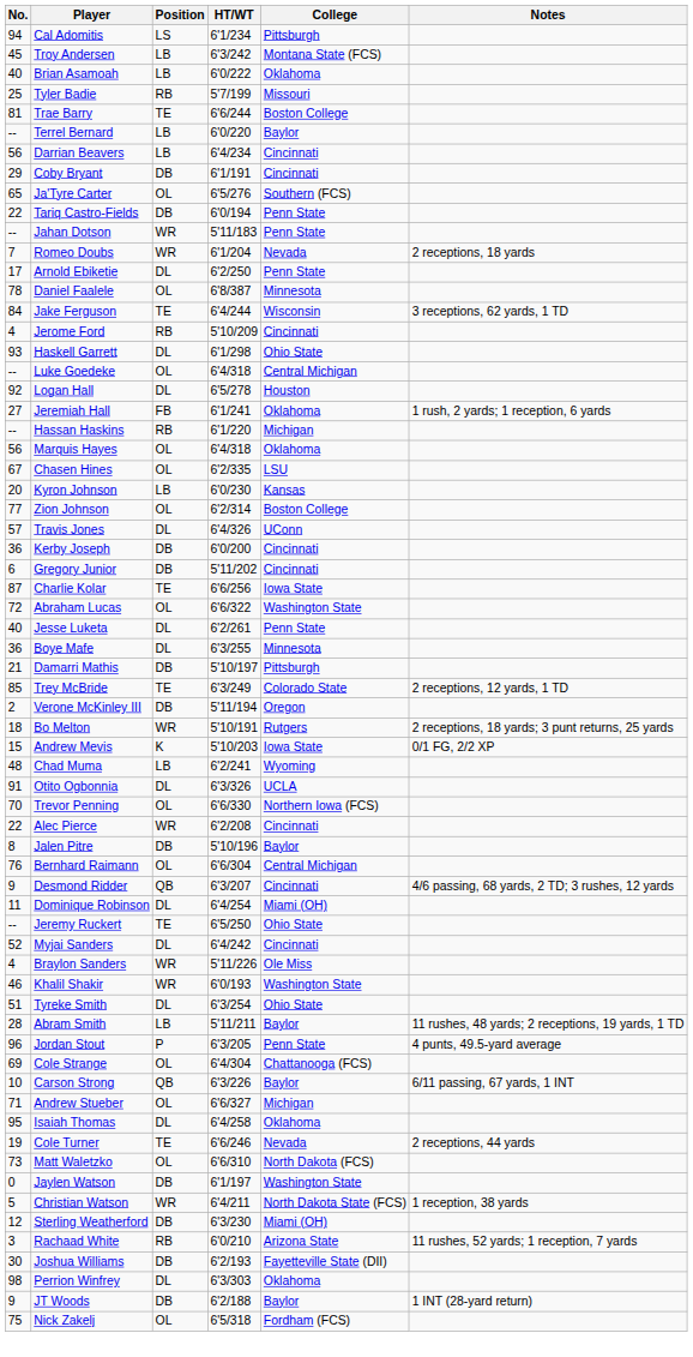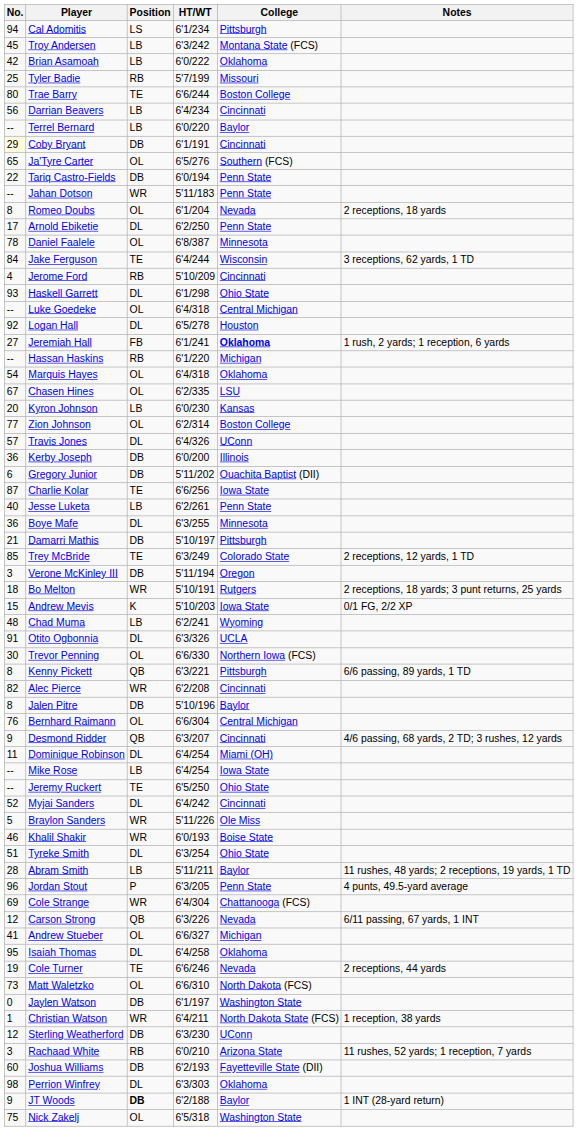 <table class = "wikitable sortable">
 <tr>
 <th>No.</th>
 <th>Player</th>
 <th>Position</th>
 <th class="unsortable">HT/WT</th>
 <th>College</th>
 <th class="unsortable">Notes</th>
 </tr>
 <tr>
 <td>94</td>
 <td><a href='#'>Cal Adomitis</a></td>
 <td>LS</td>
 <td>6'1/234</td>
 <td><a href='#'>Pittsburgh</a></td>
 <td></td>
 </tr>
 <tr>
 <td>45</td>
 <td><a href='#'>Troy Andersen</a></td>
 <td>LB</td>
 <td>6'3/242</td>
 <td><a href='#'>Montana State</a> (FCS)</td>
 <td></td>
 </tr>
 <tr>
-<td>40</td>
+<td>42</td>
 <td><a href='#'>Brian Asamoah</a></td>
 <td>LB</td>
 <td>6'0/222</td>
 <td><a href='#'>Oklahoma</a></td>
 <td></td>
 </tr>
 <tr>
 <td>25</td>
 <td><a href='#'>Tyler Badie</a></td>
 <td>RB</td>
 <td>5'7/199</td>
 <td><a href='#'>Missouri</a></td>
 <td></td>
 </tr>
 <tr>
-<td>81</td>
+<td>80</td>
 <td><a href='#'>Trae Barry</a></td>
 <td>TE</td>
 <td>6'6/244</td>
 <td><a href='#'>Boston College</a></td>
+<td></td>
+</tr>
+<tr>
+<td>56</td>
+<td><a href='#'>Darrian Beavers</a></td>
+<td>LB</td>
+<td>6'4/234</td>
+<td><a href='#'>Cincinnati</a></td>
 <td></td>
 </tr>
 <tr>
 <td>--</td>
 <td><a href='#'>Terrel Bernard</a></td>
 <td>LB</td>
 <td>6'0/220</td>
 <td><a href='#'>Baylor</a></td>
 <td></td>
 </tr>
 <tr>
-<td>56</td>
-<td><a href='#'>Darrian Beavers</a></td>
-<td>LB</td>
-<td>6'4/234</td>
-<td><a href='#'>Cincinnati</a></td>
-<td></td>
-</tr>
-<tr>
-<td>29</td>
+<td style="background: lightyellow;">29</td>
 <td><a href='#'>Coby Bryant</a></td>
 <td>DB</td>
 <td>6'1/191</td>
 <td><a href='#'>Cincinnati</a></td>
 <td></td>
 </tr>
 <tr>
 <td>65</td>
 <td><a href='#'>Ja'Tyre Carter</a></td>
 <td>OL</td>
 <td>6'5/276</td>
 <td><a href='#'>Southern</a> (FCS)</td>
 <td></td>
 </tr>
 <tr>
 <td>22</td>
 <td><a href='#'>Tariq Castro-Fields</a></td>
 <td>DB</td>
 <td>6'0/194</td>
 <td><a href='#'>Penn State</a></td>
 <td></td>
 </tr>
 <tr>
 <td>--</td>
 <td><a href='#'>Jahan Dotson</a></td>
 <td>WR</td>
 <td>5'11/183</td>
 <td><a href='#'>Penn State</a></td>
 <td></td>
 </tr>
 <tr>
-<td>7</td>
+<td>8</td>
 <td><a href='#'>Romeo Doubs</a></td>
-<td>WR</td>
+<td>OL</td>
 <td>6'1/204</td>
 <td><a href='#'>Nevada</a></td>
 <td>2 receptions, 18 yards</td>
 </tr>
 <tr>
 <td>17</td>
 <td><a href='#'>Arnold Ebiketie</a></td>
 <td>DL</td>
 <td>6'2/250</td>
 <td><a href='#'>Penn State</a></td>
 <td></td>
 </tr>
 <tr>
 <td>78</td>
 <td><a href='#'>Daniel Faalele</a></td>
 <td>OL</td>
 <td>6'8/387</td>
 <td><a href='#'>Minnesota</a></td>
 <td></td>
 </tr>
 <tr>
 <td>84</td>
 <td><a href='#'>Jake Ferguson</a></td>
 <td>TE</td>
 <td>6'4/244</td>
 <td><a href='#'>Wisconsin</a></td>
 <td>3 receptions, 62 yards, 1 TD</td>
 </tr>
 <tr>
 <td>4</td>
 <td><a href='#'>Jerome Ford</a></td>
 <td>RB</td>
 <td>5'10/209</td>
 <td><a href='#'>Cincinnati</a></td>
 <td></td>
 </tr>
 <tr>
 <td>93</td>
 <td><a href='#'>Haskell Garrett</a></td>
 <td>DL</td>
 <td>6'1/298</td>
 <td><a href='#'>Ohio State</a></td>
 <td></td>
 </tr>
 <tr>
 <td>--</td>
 <td><a href='#'>Luke Goedeke</a></td>
 <td>OL</td>
 <td>6'4/318</td>
 <td><a href='#'>Central Michigan</a></td>
 <td></td>
 </tr>
 <tr>
 <td>92</td>
 <td><a href='#'>Logan Hall</a></td>
 <td>DL</td>
 <td>6'5/278</td>
 <td><a href='#'>Houston</a></td>
 <td></td>
 </tr>
 <tr>
 <td>27</td>
 <td><a href='#'>Jeremiah Hall</a></td>
 <td>FB</td>
 <td>6'1/241</td>
-<td><a href='#'>Oklahoma</a></td>
+<td><strong><a href='#'>Oklahoma</a></strong></td>
 <td>1 rush, 2 yards; 1 reception, 6 yards</td>
 </tr>
 <tr>
 <td>--</td>
 <td><a href='#'>Hassan Haskins</a></td>
 <td>RB</td>
 <td>6'1/220</td>
 <td><a href='#'>Michigan</a></td>
 <td></td>
 </tr>
 <tr>
-<td>56</td>
+<td>54</td>
 <td><a href='#'>Marquis Hayes</a></td>
 <td>OL</td>
 <td>6'4/318</td>
 <td><a href='#'>Oklahoma</a></td>
 <td></td>
 </tr>
 <tr>
 <td>67</td>
 <td><a href='#'>Chasen Hines</a></td>
 <td>OL</td>
 <td>6'2/335</td>
 <td><a href='#'>LSU</a></td>
 <td></td>
 </tr>
 <tr>
 <td>20</td>
 <td><a href='#'>Kyron Johnson</a></td>
 <td>LB</td>
 <td>6'0/230</td>
 <td><a href='#'>Kansas</a></td>
 <td></td>
 </tr>
 <tr>
 <td>77</td>
 <td><a href='#'>Zion Johnson</a></td>
 <td>OL</td>
 <td>6'2/314</td>
 <td><a href='#'>Boston College</a></td>
 <td></td>
 </tr>
 <tr>
 <td>57</td>
 <td><a href='#'>Travis Jones</a></td>
 <td>DL</td>
 <td>6'4/326</td>
 <td><a href='#'>UConn</a></td>
 <td></td>
 </tr>
 <tr>
 <td>36</td>
 <td><a href='#'>Kerby Joseph</a></td>
 <td>DB</td>
 <td>6'0/200</td>
-<td><a href='#'>Cincinnati</a></td>
+<td><a href='#'>Illinois</a></td>
 <td></td>
 </tr>
 <tr>
 <td>6</td>
 <td><a href='#'>Gregory Junior</a></td>
 <td>DB</td>
 <td>5'11/202</td>
-<td><a href='#'>Cincinnati</a></td>
+<td><a href='#'>Ouachita Baptist</a> (DII)</td>
 <td></td>
 </tr>
 <tr>
 <td>87</td>
 <td><a href='#'>Charlie Kolar</a></td>
 <td>TE</td>
 <td>6'6/256</td>
 <td><a href='#'>Iowa State</a></td>
 <td></td>
 </tr>
 <tr>
-<td>72</td>
-<td><a href='#'>Abraham Lucas</a></td>
-<td>OL</td>
-<td>6'6/322</td>
-<td><a href='#'>Washington State</a></td>
-<td></td>
-</tr>
-<tr>
 <td>40</td>
 <td><a href='#'>Jesse Luketa</a></td>
-<td>DL</td>
+<td>LB</td>
 <td>6'2/261</td>
 <td><a href='#'>Penn State</a></td>
 <td></td>
 </tr>
 <tr>
 <td>36</td>
 <td><a href='#'>Boye Mafe</a></td>
 <td>DL</td>
 <td>6'3/255</td>
 <td><a href='#'>Minnesota</a></td>
 <td></td>
 </tr>
 <tr>
 <td>21</td>
 <td><a href='#'>Damarri Mathis</a></td>
 <td>DB</td>
 <td>5'10/197</td>
 <td><a href='#'>Pittsburgh</a></td>
 <td></td>
 </tr>
 <tr>
 <td>85</td>
 <td><a href='#'>Trey McBride</a></td>
 <td>TE</td>
 <td>6'3/249</td>
 <td><a href='#'>Colorado State</a></td>
 <td>2 receptions, 12 yards, 1 TD</td>
 </tr>
 <tr>
-<td>2</td>
+<td>3</td>
 <td><a href='#'>Verone McKinley III</a></td>
 <td>DB</td>
 <td>5'11/194</td>
 <td><a href='#'>Oregon</a></td>
 <td></td>
 </tr>
 <tr>
 <td>18</td>
 <td><a href='#'>Bo Melton</a></td>
 <td>WR</td>
 <td>5'10/191</td>
 <td><a href='#'>Rutgers</a></td>
 <td>2 receptions, 18 yards; 3 punt returns, 25 yards</td>
 </tr>
 <tr>
 <td>15</td>
 <td><a href='#'>Andrew Mevis</a></td>
 <td>K</td>
 <td>5'10/203</td>
 <td><a href='#'>Iowa State</a></td>
 <td>0/1 FG, 2/2 XP</td>
 </tr>
 <tr>
 <td>48</td>
 <td><a href='#'>Chad Muma</a></td>
 <td>LB</td>
 <td>6'2/241</td>
 <td><a href='#'>Wyoming</a></td>
 <td></td>
 </tr>
 <tr>
 <td>91</td>
 <td><a href='#'>Otito Ogbonnia</a></td>
 <td>DL</td>
 <td>6'3/326</td>
 <td><a href='#'>UCLA</a></td>
 <td></td>
 </tr>
 <tr>
-<td>70</td>
+<td>30</td>
 <td><a href='#'>Trevor Penning</a></td>
 <td>OL</td>
 <td>6'6/330</td>
 <td><a href='#'>Northern Iowa</a> (FCS)</td>
 <td></td>
 </tr>
 <tr>
-<td>22</td>
+<td>8</td>
+<td><a href='#'>Kenny Pickett</a></td>
+<td>QB</td>
+<td>6'3/221</td>
+<td><a href='#'>Pittsburgh</a></td>
+<td>6/6 passing, 89 yards, 1 TD</td>
+</tr>
+<tr>
+<td>82</td>
 <td><a href='#'>Alec Pierce</a></td>
 <td>WR</td>
 <td>6'2/208</td>
 <td><a href='#'>Cincinnati</a></td>
 <td></td>
 </tr>
 <tr>
 <td>8</td>
 <td><a href='#'>Jalen Pitre</a></td>
 <td>DB</td>
 <td>5'10/196</td>
 <td><a href='#'>Baylor</a></td>
 <td></td>
 </tr>
 <tr>
 <td>76</td>
 <td><a href='#'>Bernhard Raimann</a></td>
 <td>OL</td>
 <td>6'6/304</td>
 <td><a href='#'>Central Michigan</a></td>
 <td></td>
 </tr>
 <tr>
 <td>9</td>
 <td><a href='#'>Desmond Ridder</a></td>
 <td>QB</td>
 <td>6'3/207</td>
 <td><a href='#'>Cincinnati</a></td>
 <td>4/6 passing, 68 yards, 2 TD; 3 rushes, 12 yards</td>
 </tr>
 <tr>
 <td>11</td>
 <td><a href='#'>Dominique Robinson</a></td>
 <td>DL</td>
 <td>6'4/254</td>
 <td><a href='#'>Miami (OH)</a></td>
 <td></td>
 </tr>
 <tr>
 <td>--</td>
+<td><a href='#'>Mike Rose</a></td>
+<td>LB</td>
+<td>6'4/254</td>
+<td><a href='#'>Iowa State</a></td>
+<td></td>
+</tr>
+<tr>
+<td>--</td>
 <td><a href='#'>Jeremy Ruckert</a></td>
 <td>TE</td>
 <td>6'5/250</td>
 <td><a href='#'>Ohio State</a></td>
 <td></td>
 </tr>
 <tr>
 <td>52</td>
 <td><a href='#'>Myjai Sanders</a></td>
 <td>DL</td>
 <td>6'4/242</td>
 <td><a href='#'>Cincinnati</a></td>
 <td></td>
 </tr>
 <tr>
-<td>4</td>
+<td>5</td>
 <td><a href='#'>Braylon Sanders</a></td>
 <td>WR</td>
 <td>5'11/226</td>
 <td><a href='#'>Ole Miss</a></td>
 <td></td>
 </tr>
 <tr>
 <td>46</td>
 <td><a href='#'>Khalil Shakir</a></td>
 <td>WR</td>
 <td>6'0/193</td>
-<td><a href='#'>Washington State</a></td>
+<td><a href='#'>Boise State</a></td>
 <td></td>
 </tr>
 <tr>
 <td>51</td>
 <td><a href='#'>Tyreke Smith</a></td>
 <td>DL</td>
 <td>6'3/254</td>
 <td><a href='#'>Ohio State</a></td>
 <td></td>
 </tr>
 <tr>
 <td>28</td>
 <td><a href='#'>Abram Smith</a></td>
 <td>LB</td>
 <td>5'11/211</td>
 <td><a href='#'>Baylor</a></td>
 <td>11 rushes, 48 yards; 2 receptions, 19 yards, 1 TD</td>
 </tr>
 <tr>
 <td>96</td>
 <td><a href='#'>Jordan Stout</a></td>
 <td>P</td>
 <td>6'3/205</td>
 <td><a href='#'>Penn State</a></td>
 <td>4 punts, 49.5-yard average</td>
 </tr>
 <tr>
 <td>69</td>
 <td><a href='#'>Cole Strange</a></td>
-<td>OL</td>
+<td>WR</td>
 <td>6'4/304</td>
 <td><a href='#'>Chattanooga</a> (FCS)</td>
 <td></td>
 </tr>
 <tr>
-<td>10</td>
+<td>12</td>
 <td><a href='#'>Carson Strong</a></td>
 <td>QB</td>
 <td>6'3/226</td>
-<td><a href='#'>Baylor</a></td>
+<td><a href='#'>Nevada</a></td>
 <td>6/11 passing, 67 yards, 1 INT</td>
 </tr>
 <tr>
-<td>71</td>
+<td>41</td>
 <td><a href='#'>Andrew Stueber</a></td>
 <td>OL</td>
 <td>6'6/327</td>
 <td><a href='#'>Michigan</a></td>
 <td></td>
 </tr>
 <tr>
 <td>95</td>
 <td><a href='#'>Isaiah Thomas</a></td>
 <td>DL</td>
 <td>6'4/258</td>
 <td><a href='#'>Oklahoma</a></td>
 <td></td>
 </tr>
 <tr>
 <td>19</td>
 <td><a href='#'>Cole Turner</a></td>
 <td>TE</td>
 <td>6'6/246</td>
 <td><a href='#'>Nevada</a></td>
 <td>2 receptions, 44 yards</td>
 </tr>
 <tr>
 <td>73</td>
 <td><a href='#'>Matt Waletzko</a></td>
 <td>OL</td>
 <td>6'6/310</td>
 <td><a href='#'>North Dakota</a> (FCS)</td>
 <td></td>
 </tr>
 <tr>
 <td>0</td>
 <td><a href='#'>Jaylen Watson</a></td>
 <td>DB</td>
 <td>6'1/197</td>
 <td><a href='#'>Washington State</a></td>
 <td></td>
 </tr>
 <tr>
-<td>5</td>
+<td>1</td>
 <td><a href='#'>Christian Watson</a></td>
 <td>WR</td>
 <td>6'4/211</td>
 <td><a href='#'>North Dakota State</a> (FCS)</td>
 <td>1 reception, 38 yards</td>
 </tr>
 <tr>
 <td>12</td>
 <td><a href='#'>Sterling Weatherford</a></td>
 <td>DB</td>
 <td>6'3/230</td>
-<td><a href='#'>Miami (OH)</a></td>
+<td><a href='#'>UConn</a></td>
 <td></td>
 </tr>
 <tr>
 <td>3</td>
 <td><a href='#'>Rachaad White</a></td>
 <td>RB</td>
 <td>6'0/210</td>
 <td><a href='#'>Arizona State</a></td>
 <td>11 rushes, 52 yards; 1 reception, 7 yards</td>
 </tr>
 <tr>
-<td>30</td>
+<td>60</td>
 <td><a href='#'>Joshua Williams</a></td>
 <td>DB</td>
 <td>6'2/193</td>
 <td><a href='#'>Fayetteville State</a> (DII)</td>
 <td></td>
 </tr>
 <tr>
 <td>98</td>
 <td><a href='#'>Perrion Winfrey</a></td>
 <td>DL</td>
 <td>6'3/303</td>
 <td><a href='#'>Oklahoma</a></td>
 <td></td>
 </tr>
 <tr>
 <td>9</td>
 <td><a href='#'>JT Woods</a></td>
-<td>DB</td>
+<td><strong>DB</strong></td>
 <td>6'2/188</td>
 <td><a href='#'>Baylor</a></td>
 <td>1 INT (28-yard return)</td>
 </tr>
 <tr>
 <td>75</td>
 <td><a href='#'>Nick Zakelj</a></td>
 <td>OL</td>
 <td>6'5/318</td>
-<td><a href='#'>Fordham</a> (FCS)</td>
+<td><a href='#'>Washington State</a></td>
 <td></td>
 </tr>
 </table>
